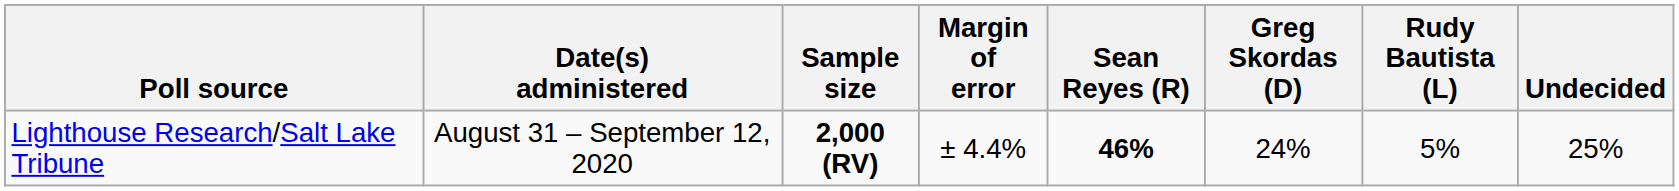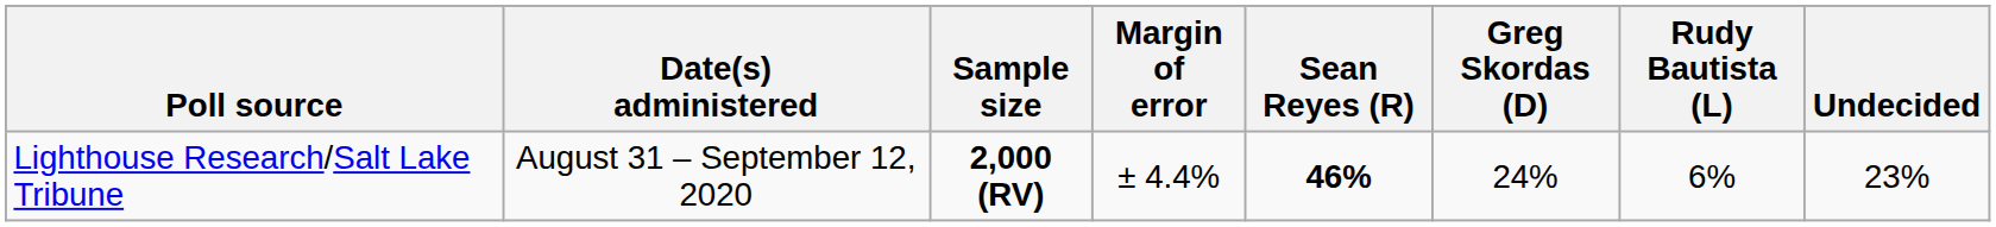 <table class="wikitable" style="text-align:center;font-size:90%;">
 <tr valign= bottom>
 <th>Poll source</th>
 <th>Date(s)<br>administered</th>
 <th>Sample<br>size</th>
 <th>Margin of<br>error</th>
 <th style="width:75px;">Sean<br>Reyes (R)</th>
 <th style="width:75px;">Greg<br>Skordas (D)</th>
 <th style="width:75px;">Rudy<br>Bautista (L)</th>
 <th style="width:50px;">Undecided</th>
 </tr>
 <tr>
 <td style="text-align:left;"><a href='#'>Lighthouse Research</a>/<a href='#'>Salt Lake Tribune</a></td>
 <td>August 31 – September 12, 2020</td>
 <td><strong>2,000 (RV)</strong></td>
 <td>± 4.4%</td>
 <td><strong>46%</strong></td>
 <td>24%</td>
-<td>5%</td>
-<td>25%</td>
+<td>6%</td>
+<td>23%</td>
 </tr>
 </table>
